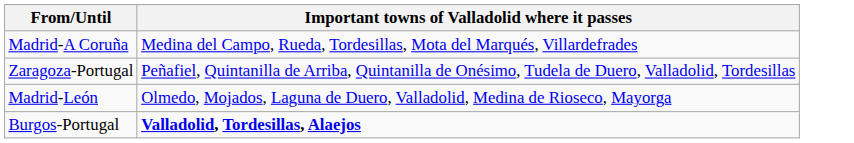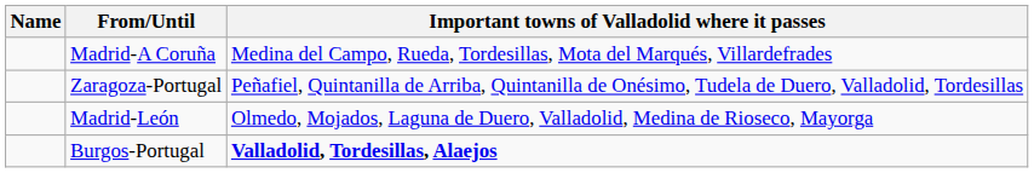 <table class=wikitable>
 <tr>
+<th>Name</th>
 <th>From/Until</th>
 <th>Important towns of Valladolid where it passes</th>
 </tr>
 <tr>
+<td></td>
 <td><a href='#'>Madrid</a>-<a href='#'>A Coruña</a></td>
 <td><a href='#'>Medina del Campo</a>, <a href='#'>Rueda</a>, <a href='#'>Tordesillas</a>, <a href='#'>Mota del Marqués</a>, <a href='#'>Villardefrades</a></td>
 </tr>
 <tr>
+<td></td>
 <td><a href='#'>Zaragoza</a>-Portugal</td>
 <td><a href='#'>Peñafiel</a>, <a href='#'>Quintanilla de Arriba</a>, <a href='#'>Quintanilla de Onésimo</a>, <a href='#'>Tudela de Duero</a>, <a href='#'>Valladolid</a>, <a href='#'>Tordesillas</a></td>
 </tr>
 <tr>
+<td></td>
 <td><a href='#'>Madrid</a>-<a href='#'>León</a></td>
 <td><a href='#'>Olmedo</a>, <a href='#'>Mojados</a>, <a href='#'>Laguna de Duero</a>, <a href='#'>Valladolid</a>, <a href='#'>Medina de Rioseco</a>, <a href='#'>Mayorga</a></td>
 </tr>
 <tr>
+<td></td>
 <td><a href='#'>Burgos</a>-Portugal</td>
 <td><strong><a href='#'>Valladolid</a>, <a href='#'>Tordesillas</a>, <a href='#'>Alaejos</a></strong></td>
 </tr>
 </table>
